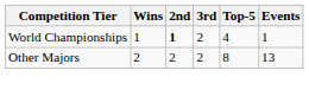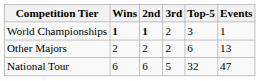 <table class="wikitable">
 <tr>
 <th>Competition Tier</th>
 <th>Wins</th>
 <th>2nd</th>
 <th>3rd</th>
 <th>Top-5</th>
 <th>Events</th>
 </tr>
 <tr>
 <td>World Championships</td>
-<td>1</td>
+<td><strong>1</strong></td>
 <td><strong>1</strong></td>
 <td>2</td>
-<td>4</td>
+<td>3</td>
 <td>1</td>
 </tr>
 <tr>
 <td>Other Majors</td>
 <td>2</td>
 <td>2</td>
 <td>2</td>
-<td>8</td>
+<td>6</td>
 <td>13</td>
 </tr>
+<tr>
+<td>National Tour</td>
+<td>6</td>
+<td>6</td>
+<td>5</td>
+<td>32</td>
+<td>47</td>
+</tr>
 </table>
